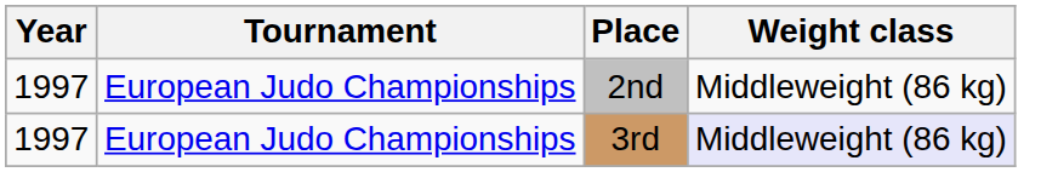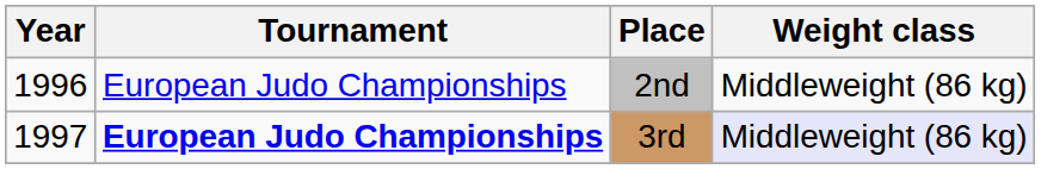 <table class=wikitable>
 <tr>
 <th>Year</th>
 <th>Tournament</th>
 <th>Place</th>
 <th>Weight class</th>
 </tr>
 <tr>
-<td>1997</td>
+<td>1996</td>
 <td><a href='#'>European Judo Championships</a></td>
 <td bgcolor="silver" align="center">2nd</td>
 <td>Middleweight (86 kg)</td>
 </tr>
 <tr>
 <td>1997</td>
-<td><a href='#'>European Judo Championships</a></td>
+<td><strong><a href='#'>European Judo Championships</a></strong></td>
 <td bgcolor="cc9966" align="center">3rd</td>
 <td style="background: lavender;">Middleweight (86 kg)</td>
 </tr>
 </table>
